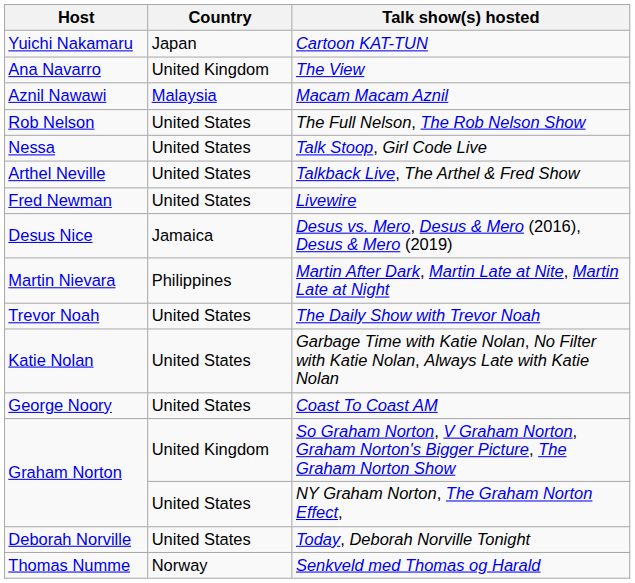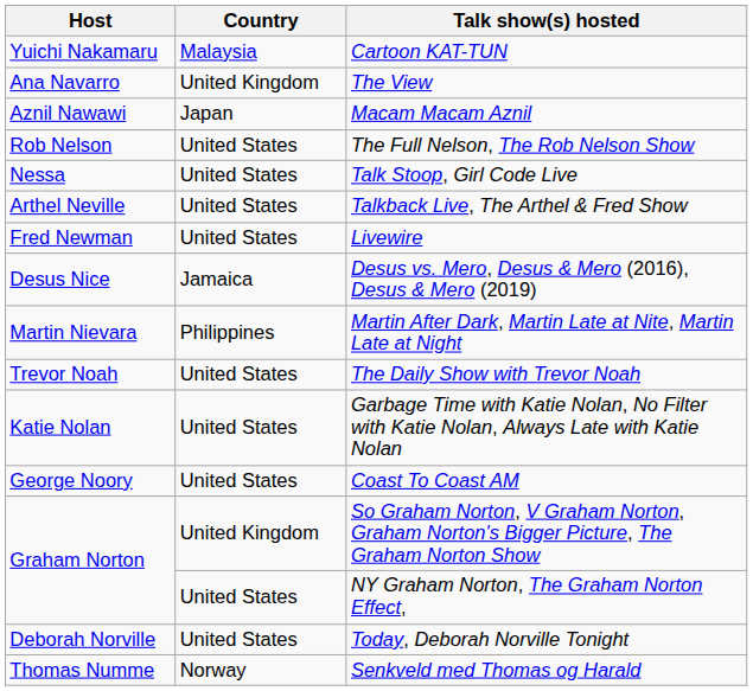 <table class="wikitable">
 <tr>
 <th width="150">Host</th>
 <th width="150">Country</th>
 <th width="400">Talk show(s) hosted</th>
 </tr>
 <tr>
 <td><a href='#'>Yuichi Nakamaru</a></td>
-<td> Japan</td>
+<td> <a href='#'>Malaysia</a></td>
 <td><em><a href='#'>Cartoon KAT-TUN</a></em></td>
 </tr>
 <tr>
 <td><a href='#'>Ana Navarro</a></td>
 <td> United Kingdom</td>
 <td><em><a href='#'>The View</a></em></td>
 </tr>
 <tr>
 <td><a href='#'>Aznil Nawawi</a></td>
-<td> <a href='#'>Malaysia</a></td>
+<td> Japan</td>
 <td><em><a href='#'>Macam Macam Aznil</a></em></td>
 </tr>
 <tr>
 <td><a href='#'>Rob Nelson</a></td>
 <td> United States</td>
 <td><em>The Full Nelson</em>, <em><a href='#'>The Rob Nelson Show</a></em></td>
 </tr>
 <tr>
 <td><a href='#'>Nessa</a></td>
 <td> United States</td>
 <td><em><a href='#'>Talk Stoop</a></em>, <em>Girl Code Live</em></td>
 </tr>
 <tr>
 <td><a href='#'>Arthel Neville</a></td>
 <td> United States</td>
 <td><em><a href='#'>Talkback Live</a></em>, <em>The Arthel & Fred Show</em></td>
 </tr>
 <tr>
 <td><a href='#'>Fred Newman</a></td>
 <td> United States</td>
 <td><em><a href='#'>Livewire</a></em></td>
 </tr>
 <tr>
 <td><a href='#'>Desus Nice</a></td>
 <td> Jamaica</td>
 <td><em><a href='#'>Desus vs. Mero</a></em>, <em><a href='#'>Desus & Mero</a></em> (2016), <em><a href='#'>Desus & Mero</a></em> (2019)</td>
 </tr>
 <tr>
 <td><a href='#'>Martin Nievara</a></td>
 <td> Philippines</td>
 <td><em><a href='#'>Martin After Dark</a></em>, <em><a href='#'>Martin Late at Nite</a></em>, <em><a href='#'>Martin Late at Night</a></em></td>
 </tr>
 <tr>
 <td><a href='#'>Trevor Noah</a></td>
 <td> United States</td>
 <td><em><a href='#'>The Daily Show with Trevor Noah</a></em></td>
 </tr>
 <tr>
 <td><a href='#'>Katie Nolan</a></td>
 <td> United States</td>
 <td><em>Garbage Time with Katie Nolan</em>, <em>No Filter with Katie Nolan</em>, <em>Always Late with Katie Nolan</em></td>
 </tr>
 <tr>
 <td><a href='#'>George Noory</a></td>
 <td> United States</td>
 <td><em><a href='#'>Coast To Coast AM</a></em></td>
 </tr>
 <tr>
 <td rowspan="2"><a href='#'>Graham Norton</a></td>
 <td> United Kingdom</td>
 <td><em><a href='#'>So Graham Norton</a></em>, <em><a href='#'>V Graham Norton</a></em>, <em><a href='#'>Graham Norton's Bigger Picture</a></em>, <em><a href='#'>The Graham Norton Show</a></em></td>
 </tr>
 <tr>
 <td> United States</td>
 <td><em>NY Graham Norton</em>, <em><a href='#'>The Graham Norton Effect</a></em>,</td>
 </tr>
 <tr>
 <td><a href='#'>Deborah Norville</a></td>
 <td> United States</td>
 <td><em><a href='#'>Today</a></em>, <em>Deborah Norville Tonight</em></td>
 </tr>
 <tr>
 <td><a href='#'>Thomas Numme</a></td>
 <td> Norway</td>
 <td><em><a href='#'>Senkveld med Thomas og Harald</a></em></td>
 </tr>
 </table>
